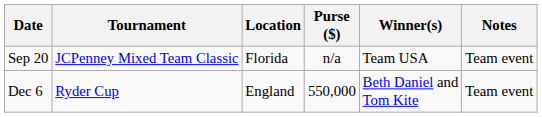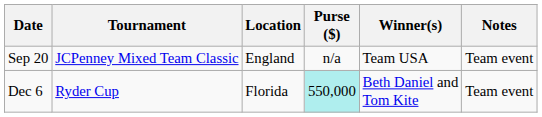 <table class="wikitable" style="font-size:95%">
 <tr>
 <th>Date</th>
 <th>Tournament</th>
 <th>Location</th>
 <th>Purse<br>($)</th>
 <th>Winner(s)</th>
 <th>Notes</th>
 </tr>
 <tr>
 <td>Sep 20</td>
 <td><a href='#'>JCPenney Mixed Team Classic</a></td>
-<td>Florida</td>
+<td>England</td>
 <td align=center>n/a</td>
 <td> Team USA</td>
 <td>Team event</td>
 </tr>
 <tr>
 <td>Dec 6</td>
 <td><a href='#'>Ryder Cup</a></td>
-<td>England</td>
-<td align=right>550,000</td>
+<td>Florida</td>
+<td align=right style="background: paleturquoise;">550,000</td>
 <td> <a href='#'>Beth Daniel</a> and<br> <a href='#'>Tom Kite</a></td>
 <td>Team event</td>
 </tr>
 </table>
